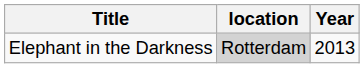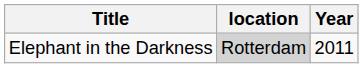 <table class="wikitable">
 <tr>
 <th>Title</th>
 <th>location</th>
 <th>Year</th>
 </tr>
 <tr>
 <td>Elephant in the Darkness</td>
 <td style="background: lightgrey;">Rotterdam</td>
-<td>2013</td>
+<td>2011</td>
 </tr>
 </table>
